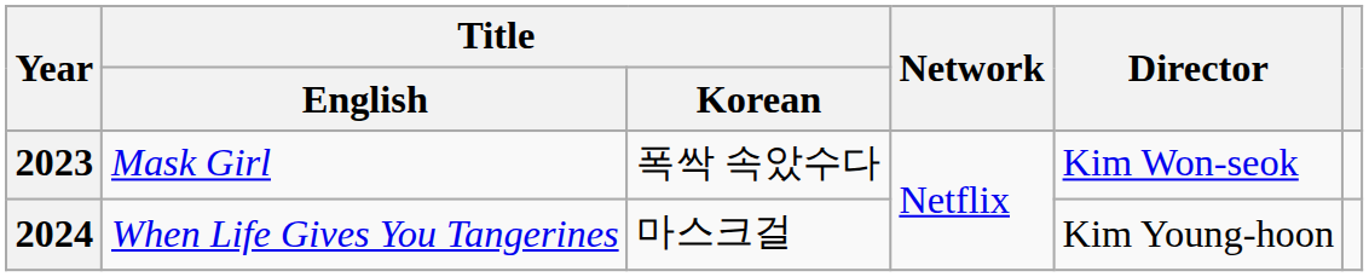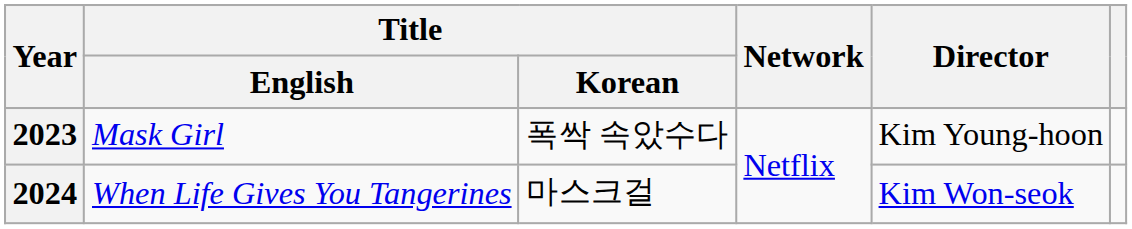 <table class="wikitable plainrowheaders">
 <tr>
 <th rowspan="2">Year</th>
 <th colspan="2">Title</th>
 <th rowspan="2">Network</th>
 <th rowspan="2">Director</th>
 <th rowspan="2" class="unsortable"></th>
 </tr>
 <tr>
 <th>English</th>
 <th>Korean</th>
 </tr>
 <tr>
 <th scope="row">2023</th>
 <td><em><a href='#'>Mask Girl</a></em></td>
 <td>폭싹 속았수다</td>
 <td rowspan="2"><a href='#'>Netflix</a></td>
-<td><a href='#'>Kim Won-seok</a></td>
+<td>Kim Young-hoon</td>
 <td></td>
 </tr>
 <tr>
 <th scope="row">2024</th>
 <td><em><a href='#'>When Life Gives You Tangerines</a></em></td>
 <td>마스크걸</td>
-<td>Kim Young-hoon</td>
+<td><a href='#'>Kim Won-seok</a></td>
 <td></td>
 </tr>
 </table>
